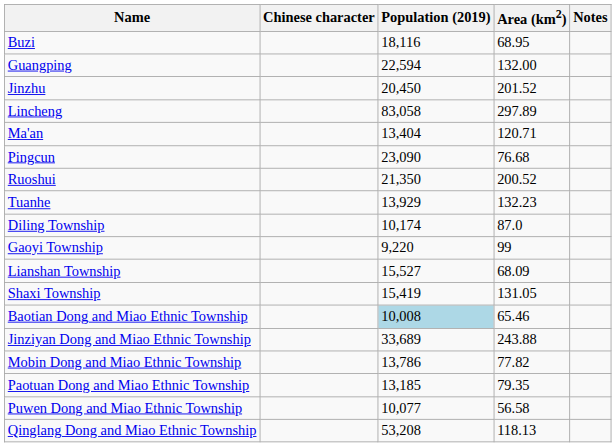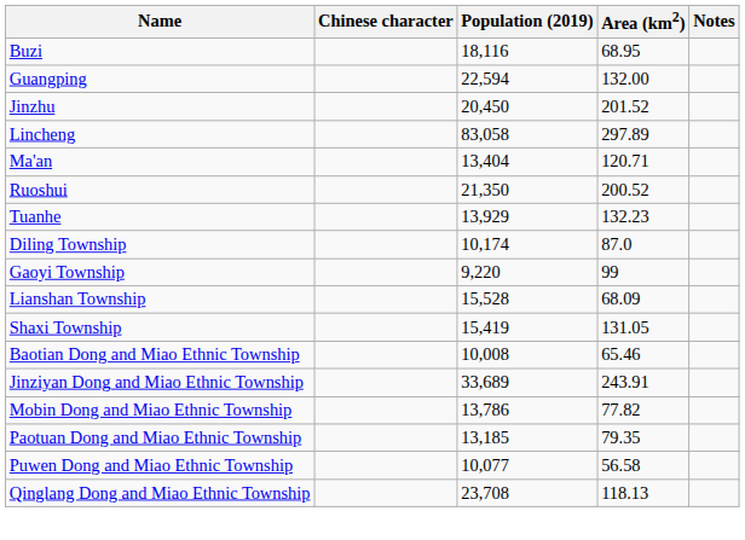 <table class="wikitable">
 <tr>
 <th>Name</th>
 <th>Chinese character</th>
 <th>Population (2019)</th>
 <th>Area (km<sup>2</sup>)</th>
 <th>Notes</th>
 </tr>
 <tr>
 <td><a href='#'>Buzi</a></td>
 <td></td>
 <td>18,116</td>
 <td>68.95</td>
 <td></td>
 </tr>
 <tr>
 <td><a href='#'>Guangping</a></td>
 <td></td>
 <td>22,594</td>
 <td>132.00</td>
 <td></td>
 </tr>
 <tr>
 <td><a href='#'>Jinzhu</a></td>
 <td></td>
 <td>20,450</td>
 <td>201.52</td>
 <td></td>
 </tr>
 <tr>
 <td><a href='#'>Lincheng</a></td>
 <td></td>
 <td>83,058</td>
 <td>297.89</td>
 <td></td>
 </tr>
 <tr>
 <td><a href='#'>Ma'an</a></td>
 <td></td>
 <td>13,404</td>
 <td>120.71</td>
 <td></td>
 </tr>
 <tr>
-<td><a href='#'>Pingcun</a></td>
-<td></td>
-<td>23,090</td>
-<td>76.68</td>
-<td></td>
-</tr>
-<tr>
 <td><a href='#'>Ruoshui</a></td>
 <td></td>
 <td>21,350</td>
 <td>200.52</td>
 <td></td>
 </tr>
 <tr>
 <td><a href='#'>Tuanhe</a></td>
 <td></td>
 <td>13,929</td>
 <td>132.23</td>
 <td></td>
 </tr>
 <tr>
 <td><a href='#'>Diling Township</a></td>
 <td></td>
 <td>10,174</td>
 <td>87.0</td>
 <td></td>
 </tr>
 <tr>
 <td><a href='#'>Gaoyi Township</a></td>
 <td></td>
 <td>9,220</td>
 <td>99</td>
 <td></td>
 </tr>
 <tr>
 <td><a href='#'>Lianshan Township</a></td>
 <td></td>
-<td>15,527</td>
+<td>15,528</td>
 <td>68.09</td>
 <td></td>
 </tr>
 <tr>
 <td><a href='#'>Shaxi Township</a></td>
 <td></td>
 <td>15,419</td>
 <td>131.05</td>
 <td></td>
 </tr>
 <tr>
 <td><a href='#'>Baotian Dong and Miao Ethnic Township</a></td>
 <td></td>
-<td style="background: lightblue;">10,008</td>
+<td>10,008</td>
 <td>65.46</td>
 <td></td>
 </tr>
 <tr>
 <td><a href='#'>Jinziyan Dong and Miao Ethnic Township</a></td>
 <td></td>
 <td>33,689</td>
-<td>243.88</td>
+<td>243.91</td>
 <td></td>
 </tr>
 <tr>
 <td><a href='#'>Mobin Dong and Miao Ethnic Township</a></td>
 <td></td>
 <td>13,786</td>
 <td>77.82</td>
 <td></td>
 </tr>
 <tr>
 <td><a href='#'>Paotuan Dong and Miao Ethnic Township</a></td>
 <td></td>
 <td>13,185</td>
 <td>79.35</td>
 <td></td>
 </tr>
 <tr>
 <td><a href='#'>Puwen Dong and Miao Ethnic Township</a></td>
 <td></td>
 <td>10,077</td>
 <td>56.58</td>
 <td></td>
 </tr>
 <tr>
 <td><a href='#'>Qinglang Dong and Miao Ethnic Township</a></td>
 <td></td>
-<td>53,208</td>
+<td>23,708</td>
 <td>118.13</td>
 <td></td>
 </tr>
 </table>
